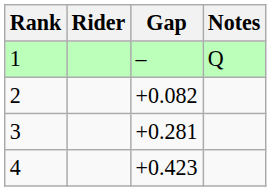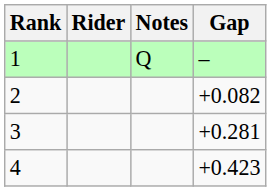 <table class="wikitable" style="font-size:95%" style="text-align:center; width:35em;">
 <tr>
 <th>Rank</th>
 <th>Rider</th>
+<th>Notes</th>
 <th>Gap</th>
-<th>Notes</th>
 </tr>
 <tr bgcolor=bbffbb>
 <td>1</td>
 <td align=left></td>
+<td>Q</td>
 <td>–</td>
-<td>Q</td>
 </tr>
 <tr>
 <td>2</td>
 <td align=left></td>
+<td></td>
 <td>+0.082</td>
-<td></td>
 </tr>
 <tr>
 <td>3</td>
 <td align=left></td>
+<td></td>
 <td>+0.281</td>
-<td></td>
 </tr>
 <tr>
 <td>4</td>
 <td align=left></td>
+<td></td>
 <td>+0.423</td>
-<td></td>
 </tr>
 </table>
